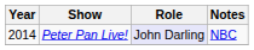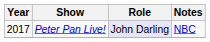 <table class="wikitable sortable">
 <tr>
 <th>Year</th>
 <th>Show</th>
 <th>Role</th>
 <th class="unsortable">Notes</th>
 </tr>
 <tr>
-<td>2014</td>
+<td>2017</td>
 <td><em><a href='#'>Peter Pan Live!</a></em></td>
 <td style="background: lavender;">John Darling</td>
 <td><a href='#'>NBC</a></td>
 </tr>
 <tr>
 </tr>
 </table>
